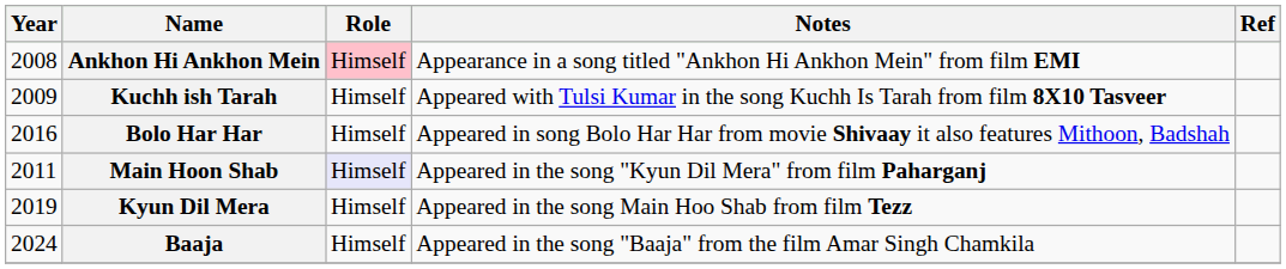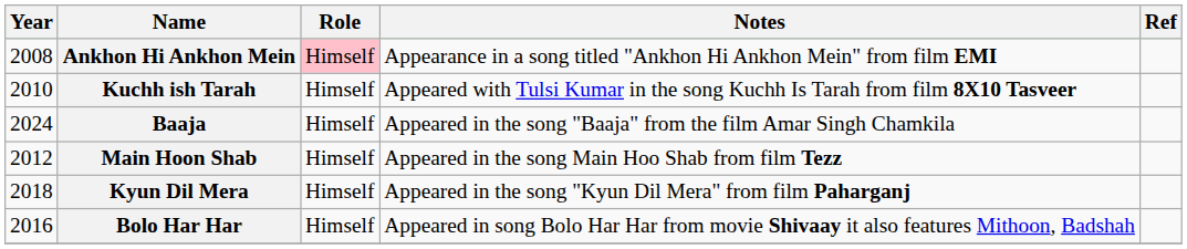 <table class="wikitable sortable">
 <tr style="background:#cfc; text-align:center;">
 <th class="sortable">Year</th>
 <th class="sortable">Name</th>
 <th class="sortable">Role</th>
 <th class="sortable">Notes</th>
 <th class="sortable">Ref</th>
 </tr>
 <tr>
 <td>2008</td>
 <th>Ankhon Hi Ankhon Mein</th>
 <td style="background: pink; text-align:center;">Himself</td>
 <td>Appearance in a song titled "Ankhon Hi Ankhon Mein" from film <strong>EMI</strong></td>
 <td style="text-align:center;"></td>
 </tr>
 <tr>
-<td>2009</td>
+<td>2010</td>
 <th>Kuchh ish Tarah</th>
 <td style="text-align:center;">Himself</td>
 <td>Appeared with <a href='#'>Tulsi Kumar</a> in the song Kuchh Is Tarah from film <strong>8X10 Tasveer</strong></td>
+<td style="text-align:center;"></td>
+</tr>
+<tr>
+<td>2024</td>
+<th>Baaja</th>
+<td style="text-align:center;">Himself</td>
+<td>Appeared in the song "Baaja" from the film Amar Singh Chamkila<em></td>
+<td style="text-align:center;"></td>
+</tr>
+<tr |>
+<td>2012</td>
+<th>Main Hoon Shab</th>
+<td style="text-align:center;">Himself</td>
+<td>Appeared in the song Main Hoo Shab from film <strong>Tezz</strong></td>
+<td style="text-align:center;"></td>
+</tr>
+<tr>
+<td>2018</td>
+<th>Kyun Dil Mera</th>
+<td style="text-align:center;">Himself</td>
+<td>Appeared in the song "Kyun Dil Mera" from film <strong>Paharganj</strong></td>
 <td style="text-align:center;"></td>
 </tr>
 <tr>
 <td>2016</td>
 <th>Bolo Har Har</th>
 <td style="text-align:center;">Himself</td>
 <td>Appeared in song Bolo Har Har from movie <strong>Shivaay</strong> it also features <a href='#'>Mithoon</a>, <a href='#'>Badshah</a></td>
 <td style="text-align:center;"></td>
 </tr>
-<tr |>
-<td>2011</td>
-<th>Main Hoon Shab</th>
-<td style="background: lavender; text-align:center;">Himself</td>
-<td>Appeared in the song "Kyun Dil Mera" from film <strong>Paharganj</strong></td>
-<td style="text-align:center;"></td>
-</tr>
-<tr>
-<td>2019</td>
-<th>Kyun Dil Mera</th>
-<td style="text-align:center;">Himself</td>
-<td>Appeared in the song Main Hoo Shab from film <strong>Tezz</strong></td>
-<td style="text-align:center;"></td>
-</tr>
-<tr>
-<td>2024</td>
-<th>Baaja</th>
-<td style="text-align:center;">Himself</td>
-<td>Appeared in the song "Baaja" from the film Amar Singh Chamkila<em></td>
-<td style="text-align:center;"></td>
-</tr>
 <tr>
 </tr>
 </table>
